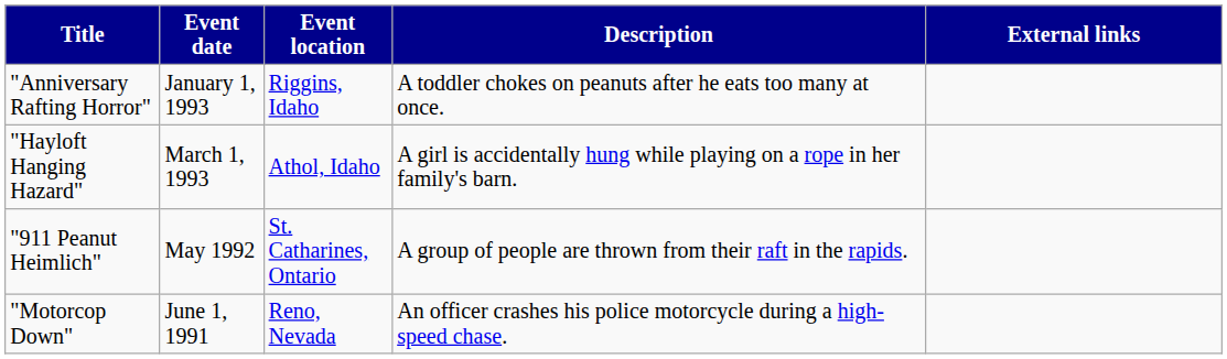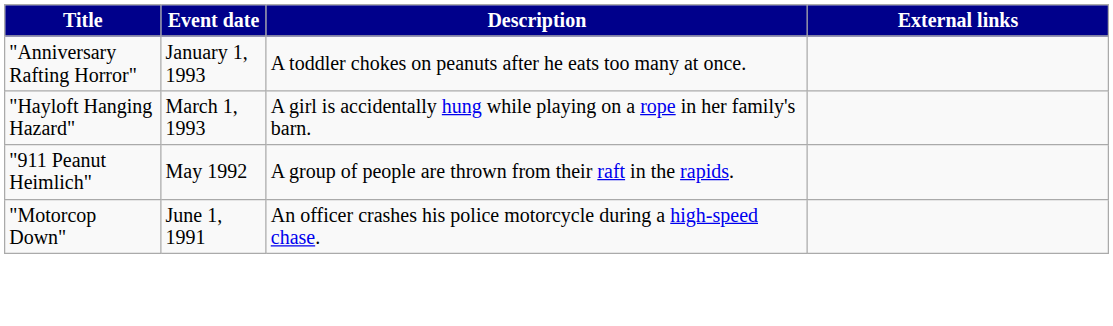 <table class="wikitable" style="width: 100%;">
 <tr>
 <th style="background: #00008B; color: #FFFFFF; width: 10%;">Title</th>
 <th style="background: #00008B; color: #FFFFFF; width: 7%;">Event date</th>
-<th style="background: #00008B; color: #FFFFFF; width: 7%;">Event location</th>
 <th style="background: #00008B; color: #FFFFFF; width: 36%;">Description</th>
 <th style="background: #00008B; color: #FFFFFF; width: 20%;">External links</th>
 </tr>
 <tr>
 <td>"Anniversary Rafting Horror"</td>
 <td>January 1, 1993</td>
-<td><a href='#'>Riggins, Idaho</a></td>
 <td>A toddler chokes on peanuts after he eats too many at once.</td>
 <td></td>
 </tr>
 <tr>
 <td>"Hayloft Hanging Hazard"</td>
 <td>March 1, 1993</td>
-<td><a href='#'>Athol, Idaho</a></td>
 <td>A girl is accidentally <a href='#'>hung</a> while playing on a <a href='#'>rope</a> in her family's barn.</td>
 <td></td>
 </tr>
 <tr>
 <td>"911 Peanut Heimlich"</td>
 <td>May 1992</td>
-<td><a href='#'>St. Catharines, Ontario</a></td>
 <td>A group of people are thrown from their <a href='#'>raft</a> in the <a href='#'>rapids</a>.</td>
 <td></td>
 </tr>
 <tr>
 <td>"Motorcop Down"</td>
 <td>June 1, 1991</td>
-<td><a href='#'>Reno, Nevada</a></td>
 <td>An officer crashes his police motorcycle during a <a href='#'>high-speed chase</a>.</td>
 <td></td>
 </tr>
 </table>
